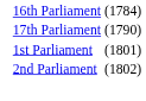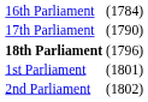 <table id=toc style="float:right">
 <tr>
 <td><a href='#'>16th Parliament</a></td>
 <td>(1784)</td>
 </tr>
 <tr>
 <td><a href='#'>17th Parliament</a></td>
 <td>(1790)</td>
 </tr>
 <tr>
+<td><strong>18th Parliament</strong></td>
+<td>(1796)</td>
+</tr>
+<tr>
 <td><a href='#'>1st Parliament</a></td>
 <td>(1801)</td>
 </tr>
 <tr>
 <td><a href='#'>2nd Parliament</a></td>
 <td>(1802)</td>
 </tr>
 </table>
